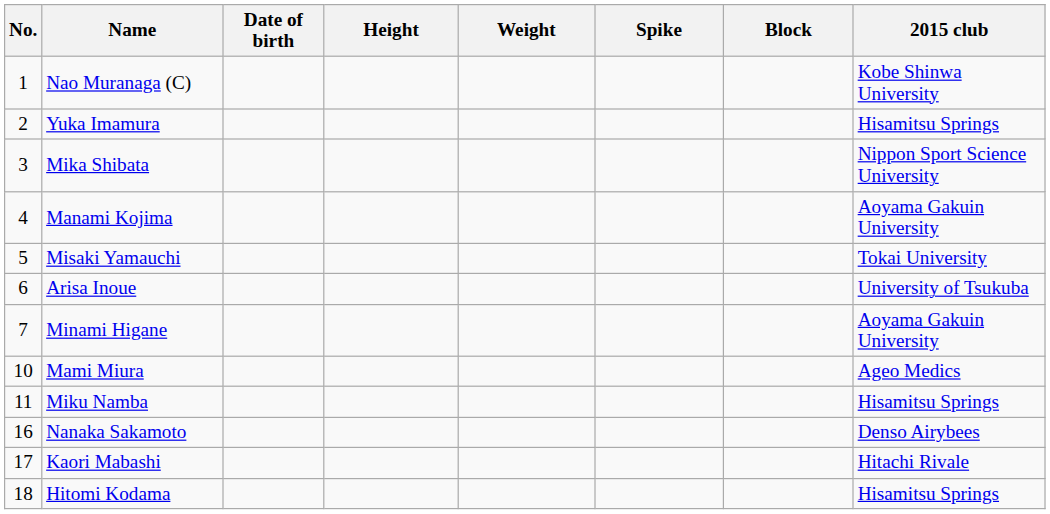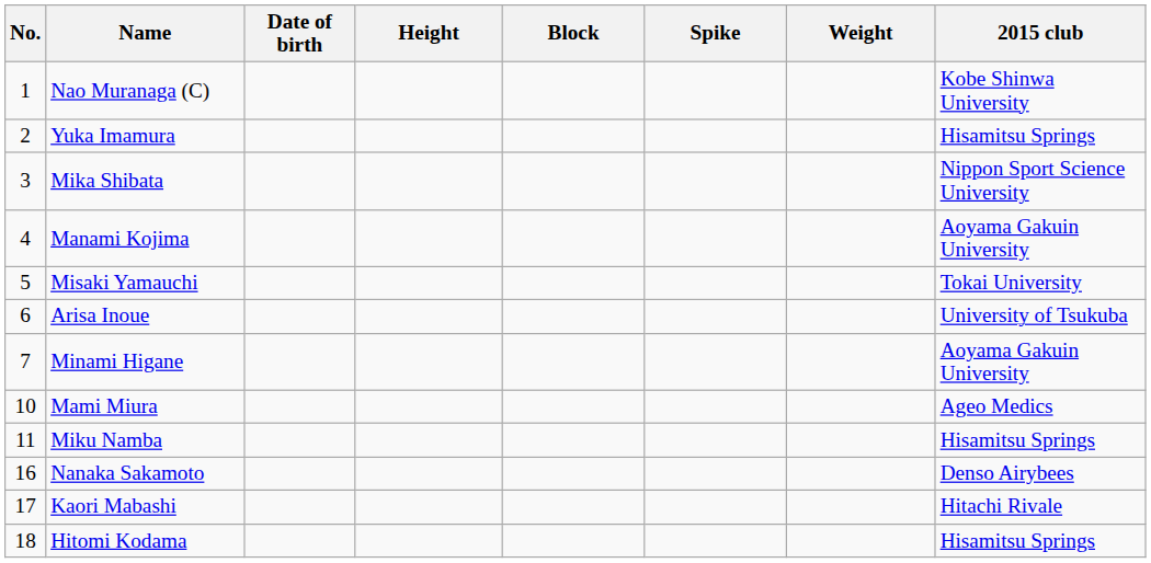 <table class="wikitable sortable" style="text-align:center;">
 <tr>
 <th>No.</th>
 <th style="width:15em">Name</th>
 <th style="width:8em">Date of birth</th>
 <th style="width:11em">Height</th>
+<th style="width:11em">Block</th>
+<th style="width:11em">Spike</th>
 <th style="width:11em">Weight</th>
-<th style="width:11em">Spike</th>
-<th style="width:11em">Block</th>
 <th style="width:16em">2015 club</th>
 </tr>
 <tr>
 <td>1</td>
 <td align=left><a href='#'>Nao Muranaga</a> (C)</td>
 <td align=right></td>
 <td></td>
 <td></td>
 <td></td>
 <td></td>
 <td align=left> <a href='#'>Kobe Shinwa University</a></td>
 </tr>
 <tr>
 <td>2</td>
 <td align=left><a href='#'>Yuka Imamura</a></td>
 <td align=right></td>
 <td></td>
 <td></td>
 <td></td>
 <td></td>
 <td align=left> <a href='#'>Hisamitsu Springs</a></td>
 </tr>
 <tr>
 <td>3</td>
 <td align=left><a href='#'>Mika Shibata</a></td>
 <td align=right></td>
 <td></td>
 <td></td>
 <td></td>
 <td></td>
 <td align=left> <a href='#'>Nippon Sport Science University</a></td>
 </tr>
 <tr>
 <td>4</td>
 <td align=left><a href='#'>Manami Kojima</a></td>
 <td align=right></td>
 <td></td>
 <td></td>
 <td></td>
 <td></td>
 <td align=left> <a href='#'>Aoyama Gakuin University</a></td>
 </tr>
 <tr>
 <td>5</td>
 <td align=left><a href='#'>Misaki Yamauchi</a></td>
 <td align=right></td>
 <td></td>
 <td></td>
 <td></td>
 <td></td>
 <td align=left> <a href='#'>Tokai University</a></td>
 </tr>
 <tr>
 <td>6</td>
 <td align=left><a href='#'>Arisa Inoue</a></td>
 <td align=right></td>
 <td></td>
 <td></td>
 <td></td>
 <td></td>
 <td align=left> <a href='#'>University of Tsukuba</a></td>
 </tr>
 <tr>
 <td>7</td>
 <td align=left><a href='#'>Minami Higane</a></td>
 <td align=right></td>
 <td></td>
 <td></td>
 <td></td>
 <td></td>
 <td align=left> <a href='#'>Aoyama Gakuin University</a></td>
 </tr>
 <tr>
 <td>10</td>
 <td align=left><a href='#'>Mami Miura</a></td>
 <td align=right></td>
 <td></td>
 <td></td>
 <td></td>
 <td></td>
 <td align=left> <a href='#'>Ageo Medics</a></td>
 </tr>
 <tr>
 <td>11</td>
 <td align=left><a href='#'>Miku Namba</a></td>
 <td align=right></td>
 <td></td>
 <td></td>
 <td></td>
 <td></td>
 <td align=left> <a href='#'>Hisamitsu Springs</a></td>
 </tr>
 <tr>
 <td>16</td>
 <td align=left><a href='#'>Nanaka Sakamoto</a></td>
 <td align=right></td>
 <td></td>
 <td></td>
 <td></td>
 <td></td>
 <td align=left> <a href='#'>Denso Airybees</a></td>
 </tr>
 <tr>
 <td>17</td>
 <td align=left><a href='#'>Kaori Mabashi</a></td>
 <td align=right></td>
 <td></td>
 <td></td>
 <td></td>
 <td></td>
 <td align=left> <a href='#'>Hitachi Rivale</a></td>
 </tr>
 <tr>
 <td>18</td>
 <td align=left><a href='#'>Hitomi Kodama</a></td>
 <td align=right></td>
 <td></td>
 <td></td>
 <td></td>
 <td></td>
 <td align=left> <a href='#'>Hisamitsu Springs</a></td>
 </tr>
 </table>
